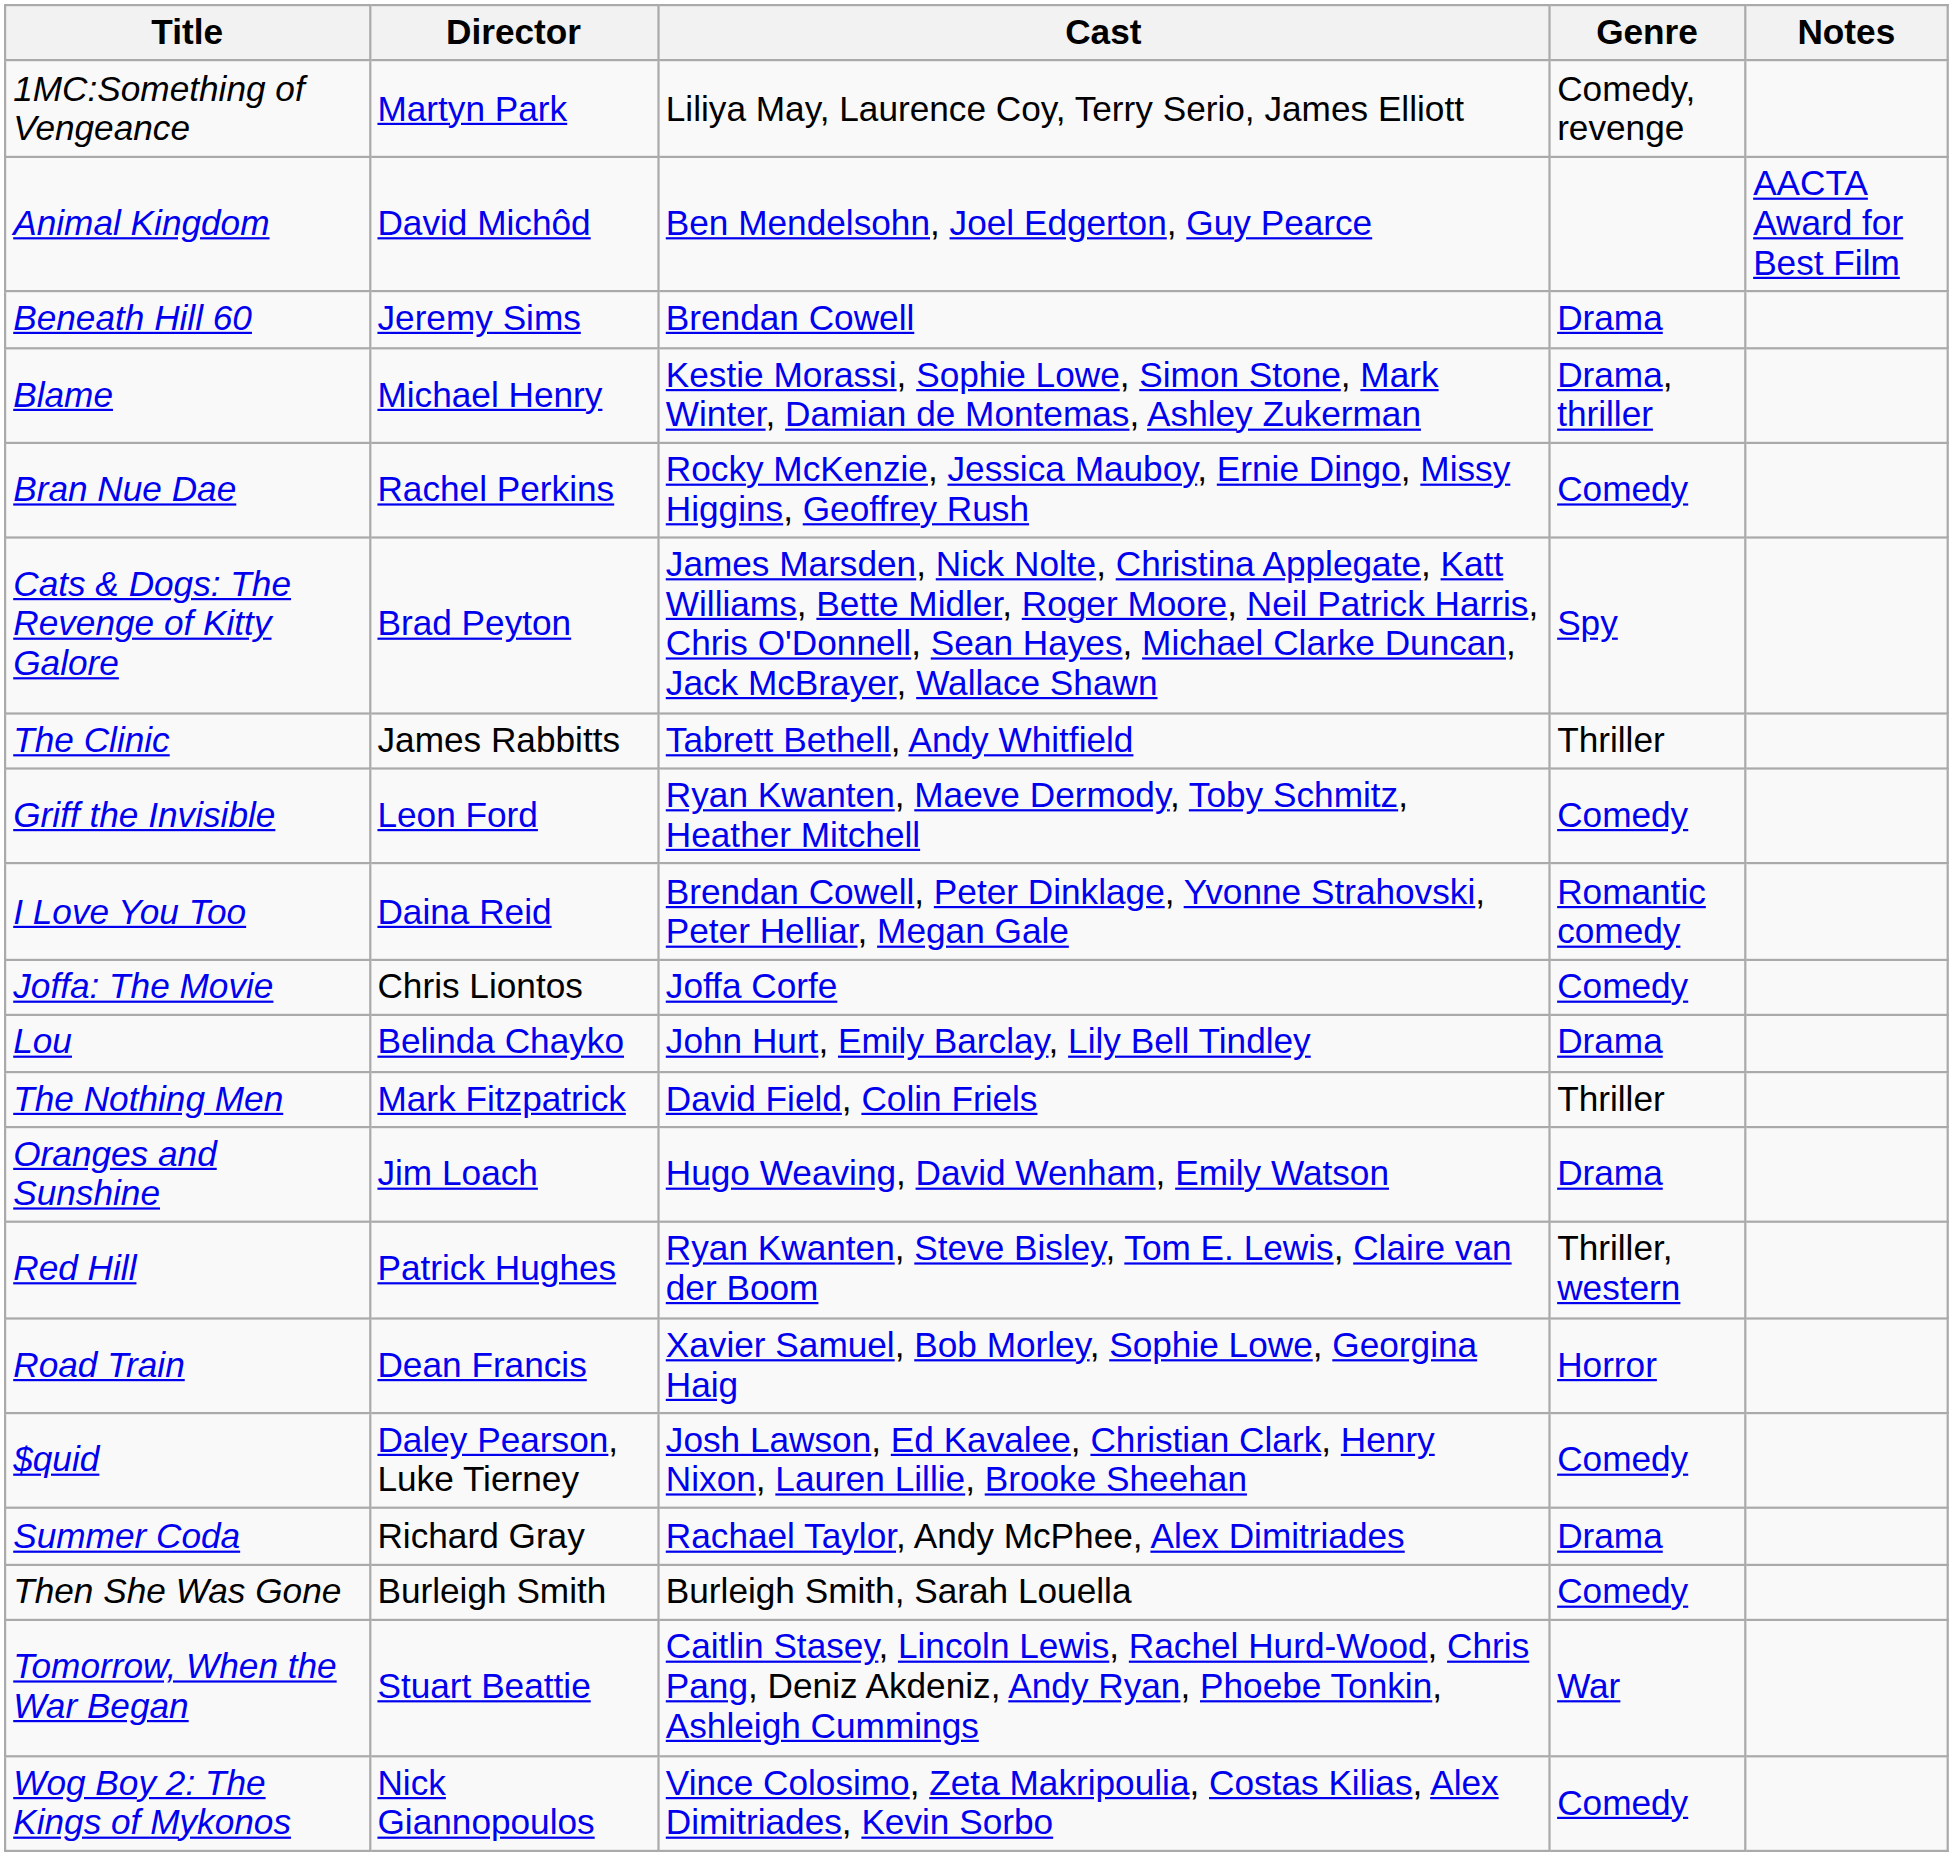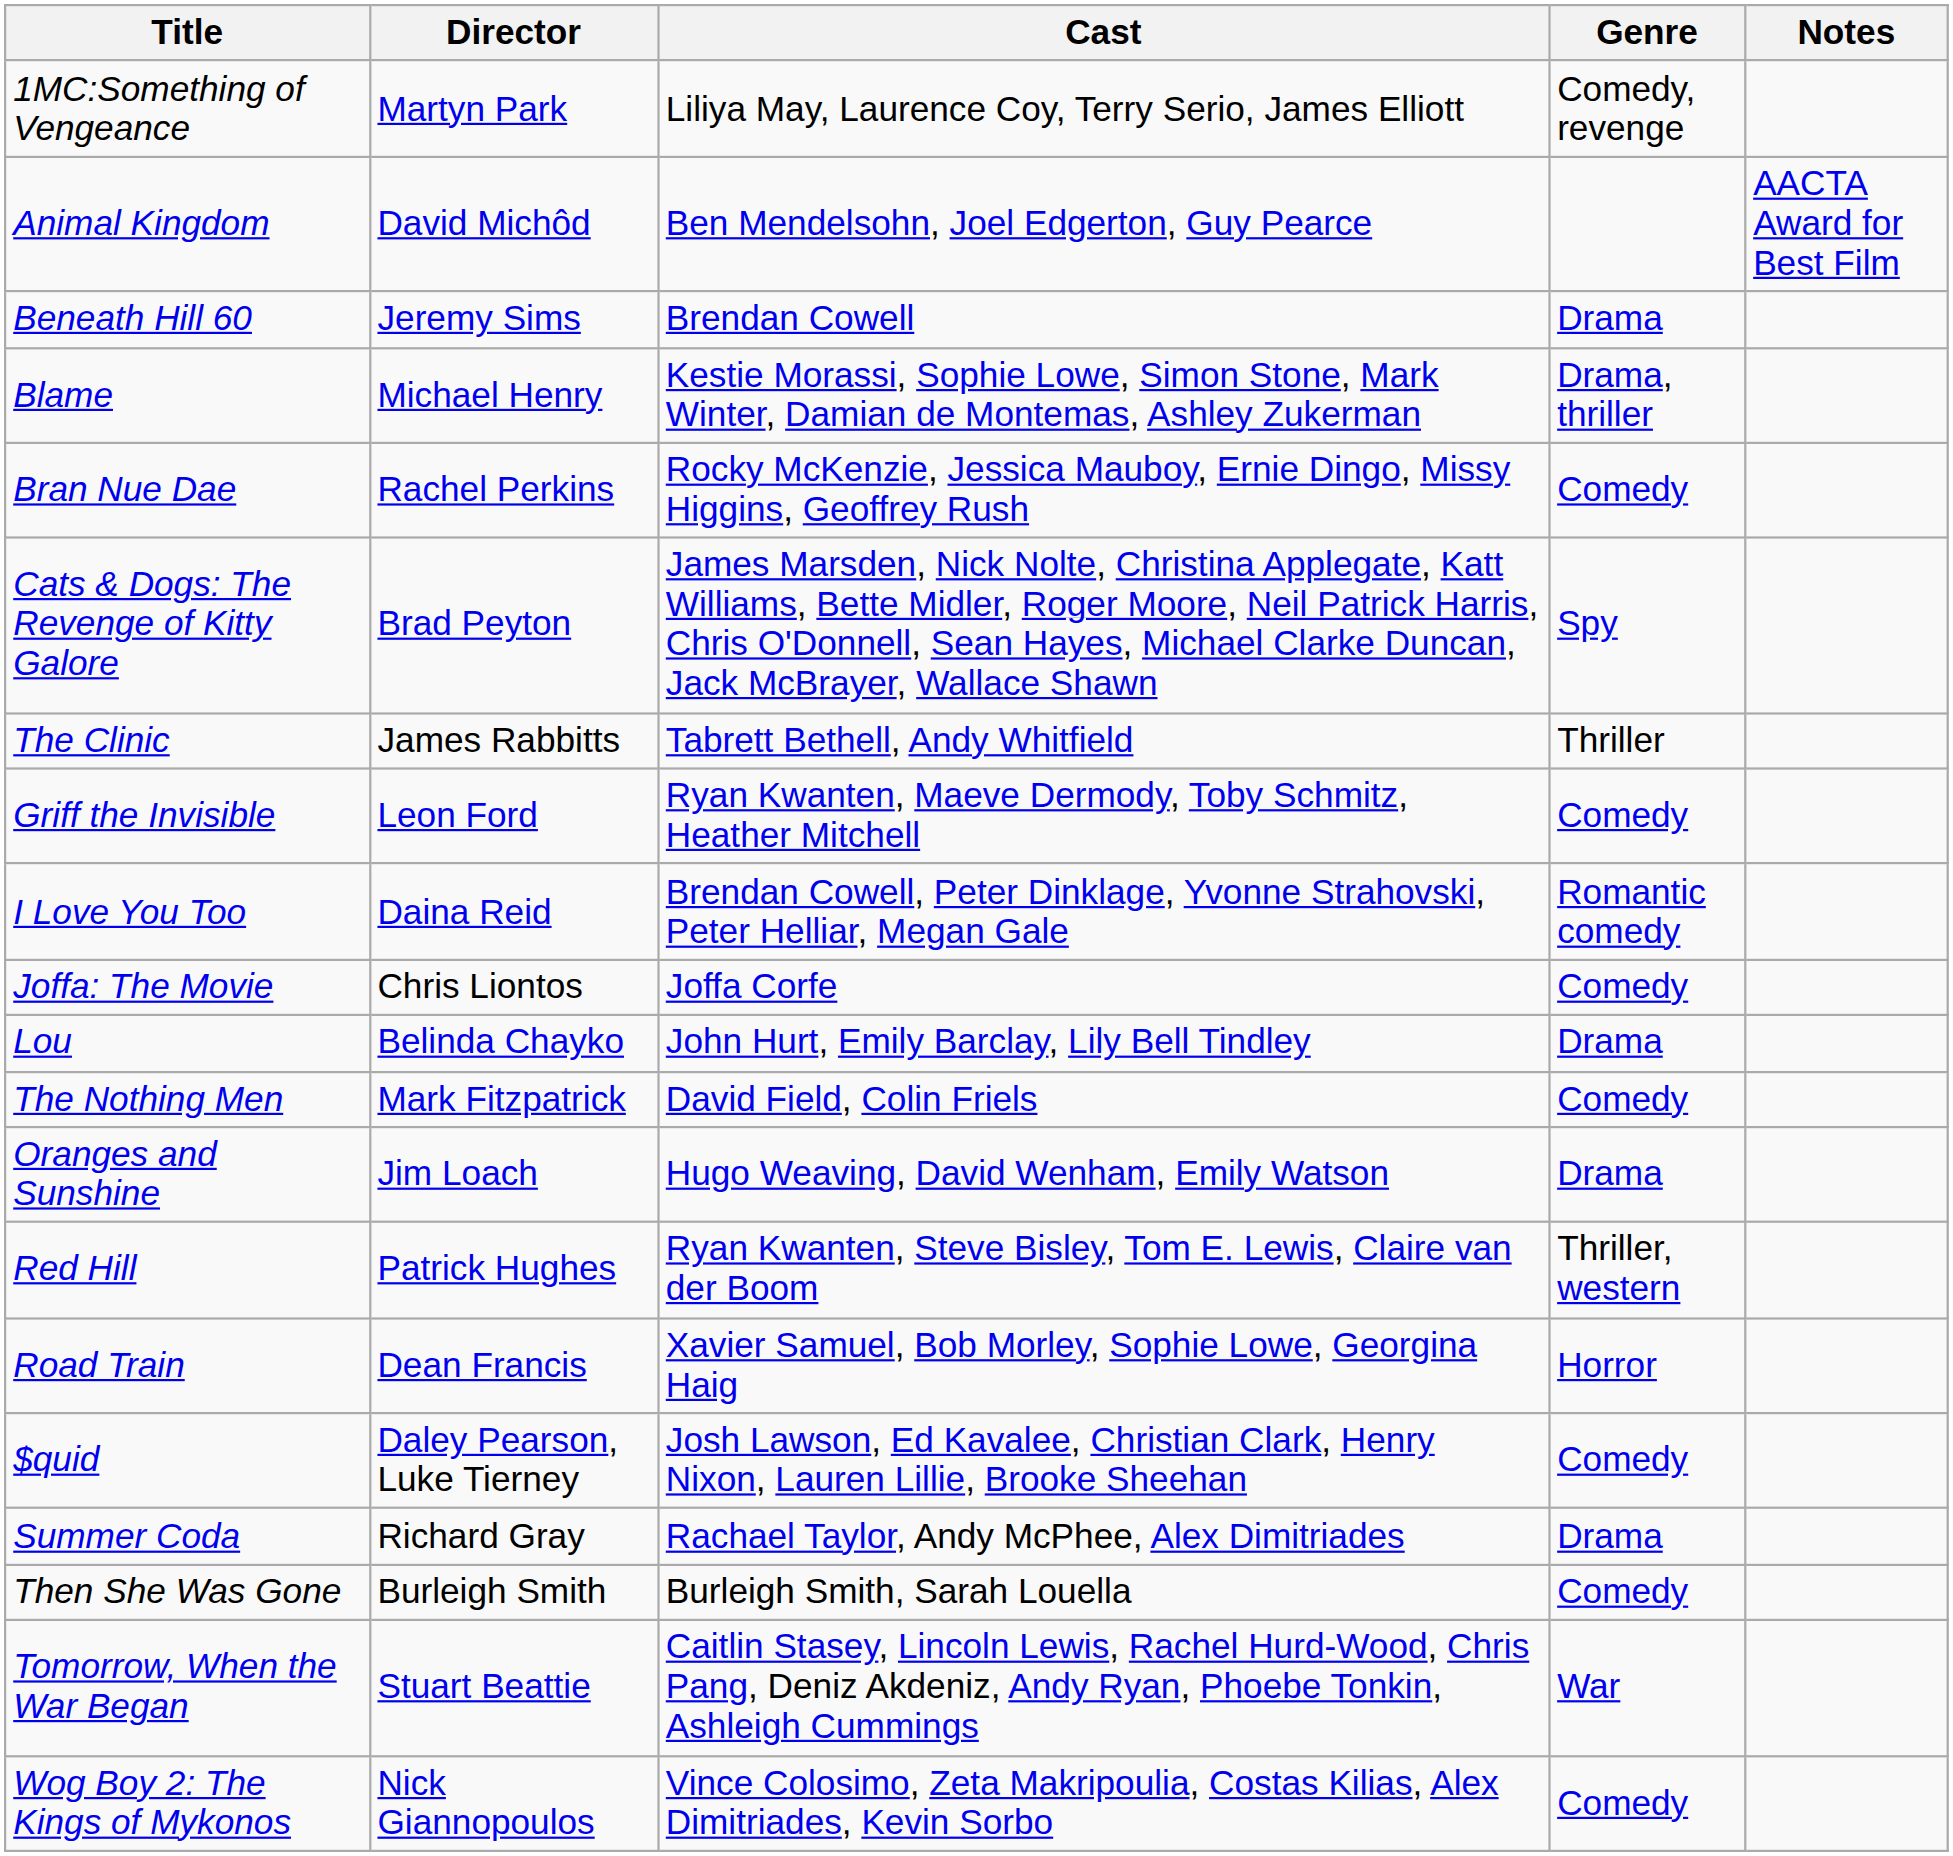 <table class="wikitable sortable" style="width:100%;">
 <tr>
 <th>Title</th>
 <th>Director</th>
 <th>Cast</th>
 <th>Genre</th>
 <th>Notes</th>
 </tr>
 <tr>
 <td><em>1MC:Something of Vengeance</em></td>
 <td><a href='#'>Martyn Park</a></td>
 <td>Liliya May, Laurence Coy, Terry Serio, James Elliott</td>
 <td>Comedy, revenge</td>
 <td></td>
 </tr>
 <tr>
 <td><em><a href='#'>Animal Kingdom</a></em></td>
 <td><a href='#'>David Michôd</a></td>
 <td><a href='#'>Ben Mendelsohn</a>, <a href='#'>Joel Edgerton</a>, <a href='#'>Guy Pearce</a></td>
 <td></td>
 <td><a href='#'>AACTA Award for Best Film</a></td>
 </tr>
 <tr>
 <td><em><a href='#'>Beneath Hill 60</a></em></td>
 <td><a href='#'>Jeremy Sims</a></td>
 <td><a href='#'>Brendan Cowell</a></td>
 <td><a href='#'>Drama</a></td>
 <td></td>
 </tr>
 <tr>
 <td><em><a href='#'>Blame</a></em></td>
 <td><a href='#'>Michael Henry</a></td>
 <td><a href='#'>Kestie Morassi</a>, <a href='#'>Sophie Lowe</a>, <a href='#'>Simon Stone</a>, <a href='#'>Mark Winter</a>, <a href='#'>Damian de Montemas</a>, <a href='#'>Ashley Zukerman</a></td>
 <td><a href='#'>Drama</a>, <a href='#'>thriller</a></td>
 <td></td>
 </tr>
 <tr>
 <td><em><a href='#'>Bran Nue Dae</a></em></td>
 <td><a href='#'>Rachel Perkins</a></td>
 <td><a href='#'>Rocky McKenzie</a>, <a href='#'>Jessica Mauboy</a>, <a href='#'>Ernie Dingo</a>, <a href='#'>Missy Higgins</a>, <a href='#'>Geoffrey Rush</a></td>
 <td><a href='#'>Comedy</a></td>
 <td></td>
 </tr>
 <tr>
 <td><em><a href='#'>Cats & Dogs: The Revenge of Kitty Galore</a></em></td>
 <td><a href='#'>Brad Peyton</a></td>
 <td><a href='#'>James Marsden</a>, <a href='#'>Nick Nolte</a>, <a href='#'>Christina Applegate</a>, <a href='#'>Katt Williams</a>, <a href='#'>Bette Midler</a>, <a href='#'>Roger Moore</a>, <a href='#'>Neil Patrick Harris</a>, <a href='#'>Chris O'Donnell</a>, <a href='#'>Sean Hayes</a>, <a href='#'>Michael Clarke Duncan</a>, <a href='#'>Jack McBrayer</a>, <a href='#'>Wallace Shawn</a></td>
 <td><a href='#'>Spy</a></td>
 <td></td>
 </tr>
 <tr>
 <td><em><a href='#'>The Clinic</a></em></td>
 <td>James Rabbitts</td>
 <td><a href='#'>Tabrett Bethell</a>, <a href='#'>Andy Whitfield</a></td>
 <td>Thriller</td>
 <td></td>
 </tr>
 <tr>
 <td><em><a href='#'>Griff the Invisible</a></em></td>
 <td><a href='#'>Leon Ford</a></td>
 <td><a href='#'>Ryan Kwanten</a>, <a href='#'>Maeve Dermody</a>, <a href='#'>Toby Schmitz</a>, <a href='#'>Heather Mitchell</a></td>
 <td><a href='#'>Comedy</a></td>
 <td></td>
 </tr>
 <tr>
 <td><em><a href='#'>I Love You Too</a></em></td>
 <td><a href='#'>Daina Reid</a></td>
 <td><a href='#'>Brendan Cowell</a>, <a href='#'>Peter Dinklage</a>, <a href='#'>Yvonne Strahovski</a>, <a href='#'>Peter Helliar</a>, <a href='#'>Megan Gale</a></td>
 <td><a href='#'>Romantic comedy</a></td>
 <td></td>
 </tr>
 <tr>
 <td><em><a href='#'>Joffa: The Movie</a></em></td>
 <td>Chris Liontos</td>
 <td><a href='#'>Joffa Corfe</a></td>
 <td><a href='#'>Comedy</a></td>
 <td></td>
 </tr>
 <tr>
 <td><em><a href='#'>Lou</a></em></td>
 <td><a href='#'>Belinda Chayko</a></td>
 <td><a href='#'>John Hurt</a>, <a href='#'>Emily Barclay</a>, <a href='#'>Lily Bell Tindley</a></td>
 <td><a href='#'>Drama</a></td>
 <td></td>
 </tr>
 <tr>
 <td><em><a href='#'>The Nothing Men</a></em></td>
 <td><a href='#'>Mark Fitzpatrick</a></td>
 <td><a href='#'>David Field</a>, <a href='#'>Colin Friels</a></td>
-<td>Thriller</td>
+<td><a href='#'>Comedy</a></td>
 <td></td>
 </tr>
 <tr>
 <td><em><a href='#'>Oranges and Sunshine</a></em></td>
 <td><a href='#'>Jim Loach</a></td>
 <td><a href='#'>Hugo Weaving</a>, <a href='#'>David Wenham</a>, <a href='#'>Emily Watson</a></td>
 <td><a href='#'>Drama</a></td>
 <td></td>
 </tr>
 <tr>
 <td><em><a href='#'>Red Hill</a></em></td>
 <td><a href='#'>Patrick Hughes</a></td>
 <td><a href='#'>Ryan Kwanten</a>, <a href='#'>Steve Bisley</a>, <a href='#'>Tom E. Lewis</a>, <a href='#'>Claire van der Boom</a></td>
 <td>Thriller, <a href='#'>western</a></td>
 <td></td>
 </tr>
 <tr>
 <td><em><a href='#'>Road Train</a></em></td>
 <td><a href='#'>Dean Francis</a></td>
 <td><a href='#'>Xavier Samuel</a>, <a href='#'>Bob Morley</a>, <a href='#'>Sophie Lowe</a>, <a href='#'>Georgina Haig</a></td>
 <td><a href='#'>Horror</a></td>
 <td></td>
 </tr>
 <tr>
 <td><em><a href='#'>$quid</a></em></td>
 <td><a href='#'>Daley Pearson</a>, Luke Tierney</td>
 <td><a href='#'>Josh Lawson</a>, <a href='#'>Ed Kavalee</a>, <a href='#'>Christian Clark</a>, <a href='#'>Henry Nixon</a>, <a href='#'>Lauren Lillie</a>, <a href='#'>Brooke Sheehan</a></td>
 <td><a href='#'>Comedy</a></td>
 <td></td>
 </tr>
 <tr>
 <td><em><a href='#'>Summer Coda</a></em></td>
 <td>Richard Gray</td>
 <td><a href='#'>Rachael Taylor</a>, Andy McPhee, <a href='#'>Alex Dimitriades</a></td>
 <td><a href='#'>Drama</a></td>
 <td></td>
 </tr>
 <tr>
 <td><em>Then She Was Gone</em></td>
 <td>Burleigh Smith</td>
 <td>Burleigh Smith, Sarah Louella</td>
 <td><a href='#'>Comedy</a></td>
 <td></td>
 </tr>
 <tr>
 <td><em><a href='#'>Tomorrow, When the War Began</a></em></td>
 <td><a href='#'>Stuart Beattie</a></td>
 <td><a href='#'>Caitlin Stasey</a>, <a href='#'>Lincoln Lewis</a>, <a href='#'>Rachel Hurd-Wood</a>, <a href='#'>Chris Pang</a>, Deniz Akdeniz, <a href='#'>Andy Ryan</a>, <a href='#'>Phoebe Tonkin</a>, <a href='#'>Ashleigh Cummings</a></td>
 <td><a href='#'>War</a></td>
 <td></td>
 </tr>
 <tr>
 <td><em><a href='#'>Wog Boy 2: The Kings of Mykonos</a></em></td>
 <td><a href='#'>Nick Giannopoulos</a></td>
 <td><a href='#'>Vince Colosimo</a>, <a href='#'>Zeta Makripoulia</a>, <a href='#'>Costas Kilias</a>, <a href='#'>Alex Dimitriades</a>, <a href='#'>Kevin Sorbo</a></td>
 <td><a href='#'>Comedy</a></td>
 <td></td>
 </tr>
 </table>
